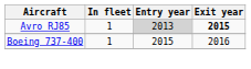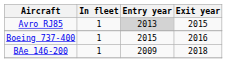 <table class="wikitable" style="border-collapse:collapse;text-align:center;margin:1em auto;">
 <tr>
 <th rowspan="1">Aircraft</th>
 <th rowspan="1">In fleet</th>
 <th rowspan="1">Entry year</th>
 <th rowspan="1">Exit year</th>
 </tr>
 <tr>
 <td><a href='#'>Avro RJ85</a></td>
 <td>1</td>
 <td style="background: lightgrey;">2013</td>
-<td><strong>2015</strong></td>
+<td>2015</td>
 </tr>
 <tr>
 </tr>
 <tr>
 <td><a href='#'>Boeing 737-400</a></td>
 <td>1</td>
 <td>2015</td>
 <td>2016</td>
 </tr>
 <tr>
+<td><a href='#'>BAe 146-200</a></td>
+<td>1</td>
+<td>2009</td>
+<td>2018</td>
+</tr>
+<tr>
 </tr>
 <tr>
 </tr>
 </table>
